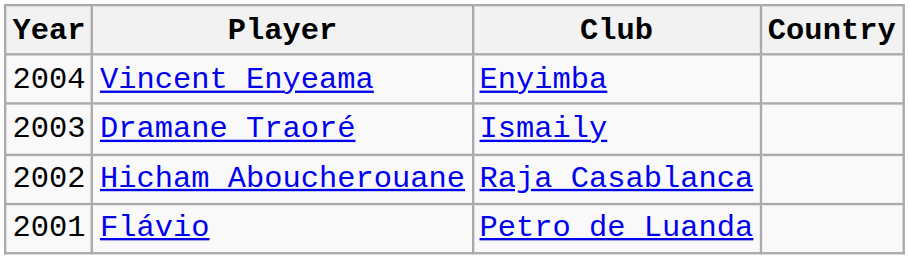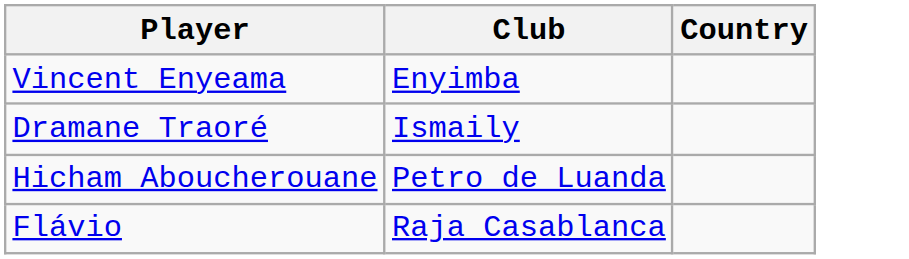 <table class="wikitable">
 <tr>
-<th>Year</th>
 <th>Player</th>
 <th>Club</th>
 <th>Country</th>
 </tr>
 <tr>
-<td>2004</td>
 <td><a href='#'>Vincent Enyeama</a></td>
 <td> <a href='#'>Enyimba</a></td>
 <td></td>
 </tr>
 <tr>
-<td>2003</td>
 <td><a href='#'>Dramane Traoré</a></td>
 <td> <a href='#'>Ismaily</a></td>
 <td></td>
 </tr>
 <tr>
-<td>2002</td>
 <td><a href='#'>Hicham Aboucherouane</a></td>
+<td> <a href='#'>Petro de Luanda</a></td>
+<td></td>
+</tr>
+<tr>
+<td><a href='#'>Flávio</a></td>
 <td> <a href='#'>Raja Casablanca</a></td>
 <td></td>
 </tr>
-<tr>
-<td>2001</td>
-<td><a href='#'>Flávio</a></td>
-<td> <a href='#'>Petro de Luanda</a></td>
-<td></td>
-</tr>
 </table>
